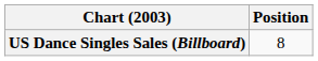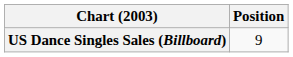 <table class="wikitable plainrowheaders" style="text-align:center">
 <tr>
 <th>Chart (2003)</th>
 <th>Position</th>
 </tr>
 <tr>
 <th scope="row">US Dance Singles Sales (<em>Billboard</em>)</th>
-<td>8</td>
+<td>9</td>
 </tr>
 </table>
